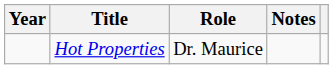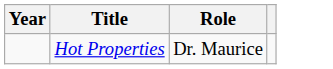 <table class="wikitable sortable plainrowheaders">
 <tr>
 <th>Year</th>
 <th>Title</th>
 <th>Role</th>
-<th class="unsortable">Notes</th>
 <th class="unsortable"></th>
 </tr>
 <tr>
 <td></td>
 <td><a href='#'><em>Hot Properties</em></a></td>
 <td>Dr. Maurice</td>
-<td></td>
 <td style="text-align:center;"></td>
 </tr>
 </table>
